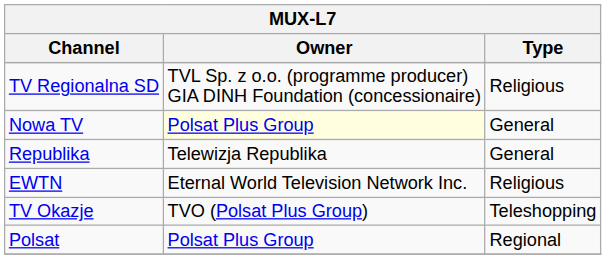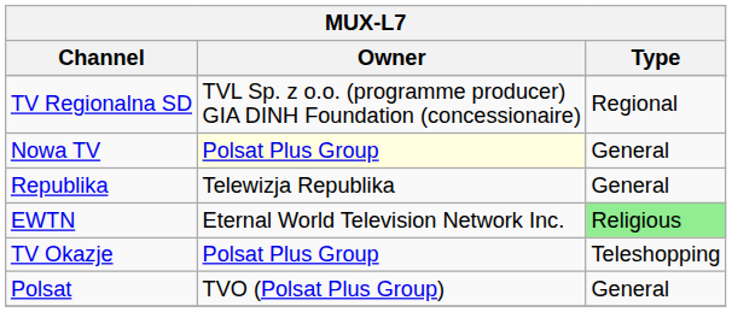 <table class="wikitable" style="font-size: 90%">
 <tr>
 <th colspan=12>MUX-L7</th>
 </tr>
 <tr>
 <th>Channel</th>
 <th>Owner</th>
 <th>Type</th>
 </tr>
 <tr>
 </tr>
 <tr>
 <td><a href='#'>TV Regionalna SD</a></td>
 <td>TVL Sp. z o.o. (programme producer)<br>GIA DINH Foundation (concessionaire)</td>
-<td>Religious</td>
+<td>Regional</td>
 </tr>
 <tr>
 <td><a href='#'>Nowa TV</a></td>
 <td style="background: lightyellow;"><a href='#'>Polsat Plus Group</a></td>
 <td>General</td>
 </tr>
 <tr>
 <td><a href='#'>Republika</a></td>
 <td>Telewizja Republika</td>
 <td>General</td>
 </tr>
 <tr>
 <td><a href='#'>EWTN</a></td>
 <td>Eternal World Television Network Inc.</td>
-<td>Religious</td>
+<td style="background: lightgreen;">Religious</td>
 </tr>
 <tr>
 <td><a href='#'>TV Okazje</a></td>
-<td>TVO (<a href='#'>Polsat Plus Group</a>)</td>
+<td><a href='#'>Polsat Plus Group</a></td>
 <td>Teleshopping</td>
 </tr>
 <tr>
 <td><a href='#'>Polsat</a></td>
-<td><a href='#'>Polsat Plus Group</a></td>
-<td>Regional</td>
+<td>TVO (<a href='#'>Polsat Plus Group</a>)</td>
+<td>General</td>
 </tr>
 <tr>
 </tr>
 </table>
